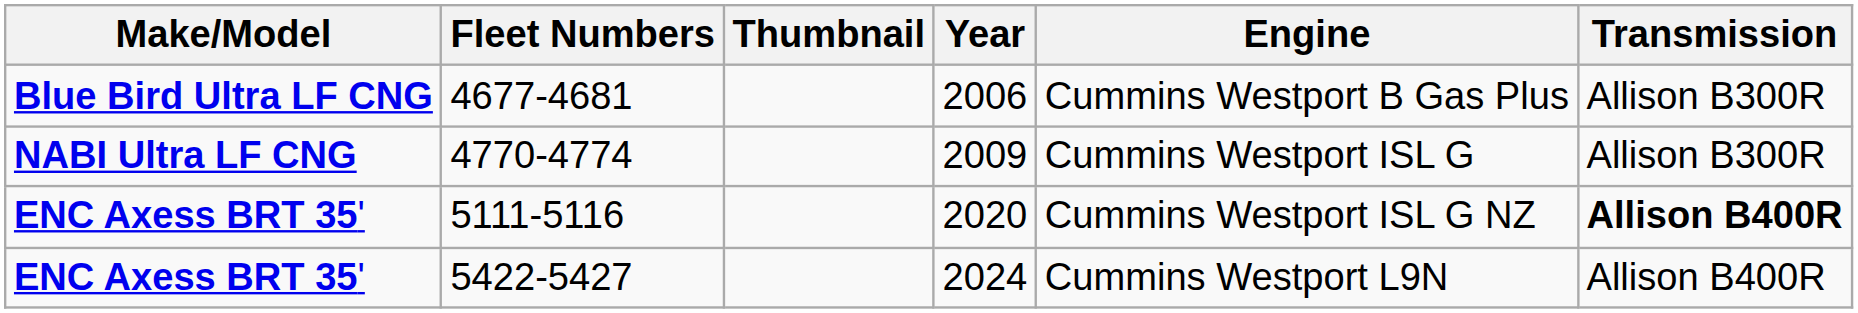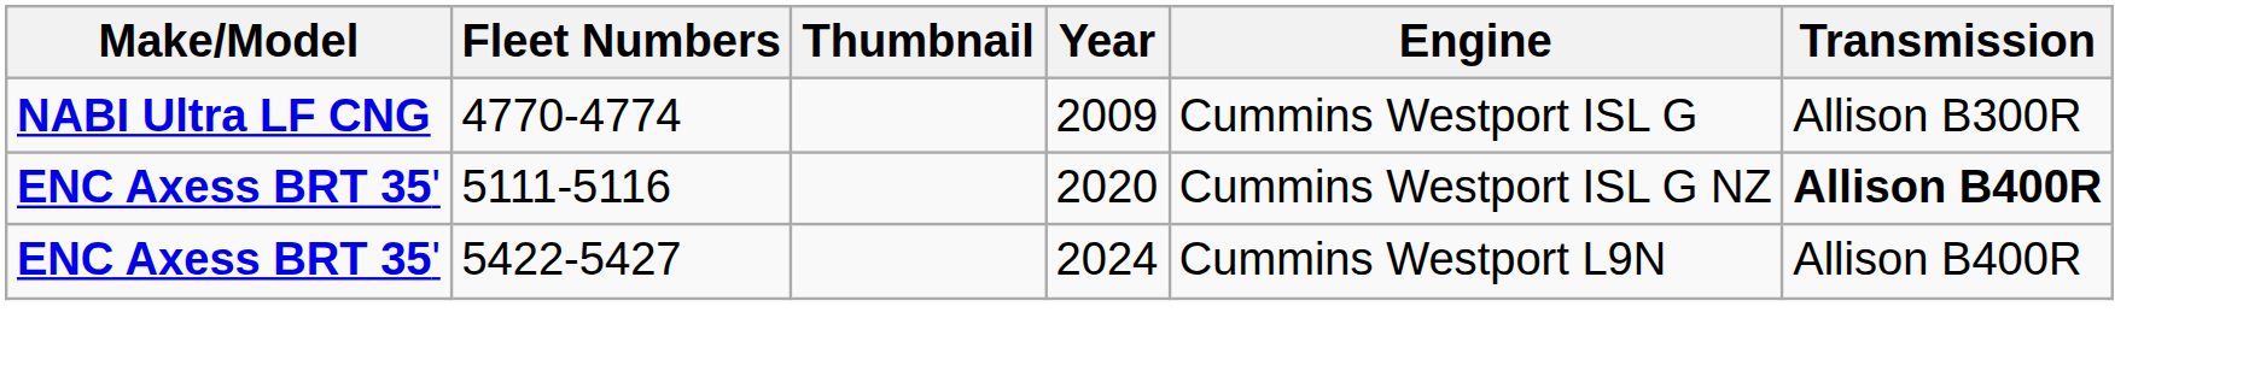 <table class="wikitable">
 <tr>
 <th>Make/Model</th>
 <th>Fleet Numbers</th>
 <th>Thumbnail</th>
 <th>Year</th>
 <th>Engine</th>
 <th>Transmission</th>
-</tr>
-<tr>
-<td><a href='#'><strong>Blue Bird Ultra LF CNG</strong></a></td>
-<td>4677-4681</td>
-<td></td>
-<td>2006</td>
-<td>Cummins Westport B Gas Plus</td>
-<td>Allison B300R</td>
 </tr>
 <tr>
 <td><a href='#'><strong>NABI Ultra LF CNG</strong></a></td>
 <td>4770-4774</td>
 <td></td>
 <td>2009</td>
 <td>Cummins Westport ISL G</td>
 <td>Allison B300R</td>
 </tr>
 <tr>
 <td><a href='#'><strong>ENC Axess BRT 35</strong>'</a></td>
 <td>5111-5116</td>
 <td></td>
 <td>2020</td>
 <td>Cummins Westport ISL G NZ</td>
 <td><strong>Allison B400R</strong></td>
 </tr>
 <tr>
 <td><a href='#'><strong>ENC Axess BRT 35</strong>'</a></td>
 <td>5422-5427</td>
 <td></td>
 <td>2024</td>
 <td>Cummins Westport L9N</td>
 <td>Allison B400R</td>
 </tr>
 </table>
